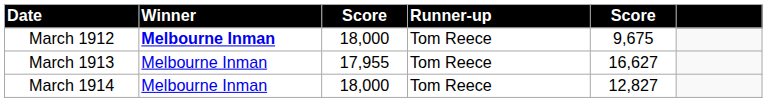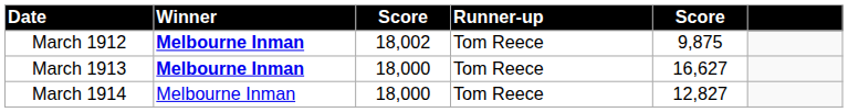 <table border="2" cellpadding="2" cellspacing="0" style="margin: 0; background: #f9f9f9; border: 1px #aaa solid; border-collapse: collapse; font-size: 100%; text-align:left">
 <tr>
 <th bgcolor="000000" style="color:white; width:8em">Date</th>
 <th bgcolor="000000" style="color:white; width:11em">Winner</th>
 <th bgcolor="000000" style="color:white; text-align:center; width:5em">Score</th>
 <th bgcolor="000000" style="color:white; width:11em">Runner-up</th>
 <th bgcolor="000000" style="color:white; text-align:center; width:5em">Score</th>
 <th bgcolor="000000" style="color:white; text-align:center; width:5em"></th>
 </tr>
 <tr>
 <td bgcolor="FFFFFF" style="text-align:center">March 1912</td>
 <td bgcolor="FFFFFF"><strong> <a href='#'>Melbourne Inman</a></strong></td>
-<td bgcolor="FFFFFF" style="text-align:center">18,000</td>
+<td bgcolor="FFFFFF" style="text-align:center">18,002</td>
 <td bgcolor="FFFFFF"> Tom Reece</td>
-<td bgcolor="FFFFFF" style="text-align:center">9,675</td>
+<td bgcolor="FFFFFF" style="text-align:center">9,875</td>
 <td></td>
 </tr>
 <tr>
 <td bgcolor="FFFFFF" style="text-align:center">March 1913</td>
-<td bgcolor="FFFFFF"> <a href='#'>Melbourne Inman</a></td>
-<td bgcolor="FFFFFF" style="text-align:center">17,955</td>
+<td bgcolor="FFFFFF"><strong> <a href='#'>Melbourne Inman</a></strong></td>
+<td bgcolor="FFFFFF" style="text-align:center">18,000</td>
 <td bgcolor="FFFFFF"> Tom Reece</td>
 <td bgcolor="FFFFFF" style="text-align:center">16,627</td>
 <td></td>
 </tr>
 <tr>
 <td bgcolor="FFFFFF" style="text-align:center">March 1914</td>
 <td bgcolor="FFFFFF"> <a href='#'>Melbourne Inman</a></td>
 <td bgcolor="FFFFFF" style="text-align:center">18,000</td>
 <td bgcolor="FFFFFF"> Tom Reece</td>
 <td bgcolor="FFFFFF" style="text-align:center">12,827</td>
 <td></td>
 </tr>
 </table>
